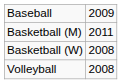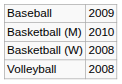 <table class="wikitable">
 <tr>
 <td>Baseball</td>
 <td>2009</td>
 </tr>
 <tr>
 <td>Basketball (M)</td>
-<td>2011</td>
+<td>2010</td>
 </tr>
 <tr>
 <td>Basketball (W)</td>
 <td>2008</td>
 </tr>
 <tr>
 <td>Volleyball</td>
 <td>2008</td>
 </tr>
 </table>
